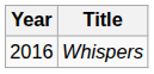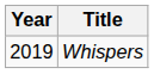 <table class="wikitable">
 <tr>
 <th>Year</th>
 <th>Title</th>
 </tr>
 <tr>
-<td>2016</td>
+<td>2019</td>
 <td><em>Whispers</em></td>
 </tr>
 <tr>
 </tr>
 </table>
